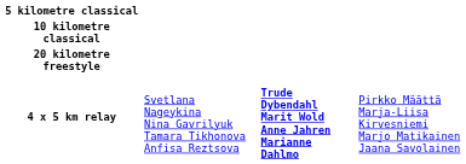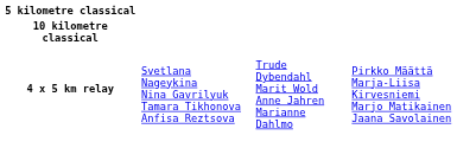 <table>
 <tr>
 <th scope="row">5 kilometre classical<br></th>
 <td></td>
 <td></td>
 <td></td>
 </tr>
 <tr>
 <th scope="row">10 kilometre classical<br></th>
 <td></td>
 <td></td>
 <td></td>
 </tr>
 <tr>
-<th scope="row">20 kilometre freestyle<br></th>
-<td></td>
-<td></td>
-<td></td>
-</tr>
-<tr>
 <th scope="row">4 x 5 km relay<br></th>
 <td><br><a href='#'>Svetlana Nageykina</a><br><a href='#'>Nina Gavrilyuk</a><br><a href='#'>Tamara Tikhonova</a><br><a href='#'>Anfisa Reztsova</a></td>
-<td><strong><br><a href='#'>Trude Dybendahl</a><br><a href='#'>Marit Wold</a><br><a href='#'>Anne Jahren</a><br><a href='#'>Marianne Dahlmo</a></strong></td>
+<td><br><a href='#'>Trude Dybendahl</a><br><a href='#'>Marit Wold</a><br><a href='#'>Anne Jahren</a><br><a href='#'>Marianne Dahlmo</a></td>
 <td><br><a href='#'>Pirkko Määttä</a><br><a href='#'>Marja-Liisa Kirvesniemi</a><br><a href='#'>Marjo Matikainen</a><br><a href='#'>Jaana Savolainen</a></td>
 </tr>
 </table>
